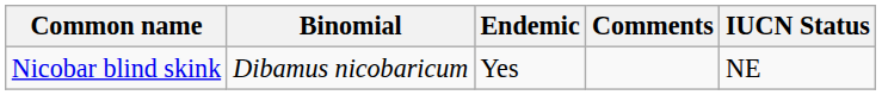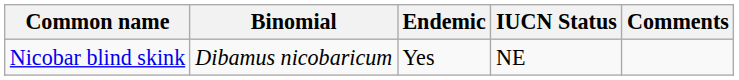 <table class="wikitable">
 <tr>
 <th>Common name</th>
 <th>Binomial</th>
 <th>Endemic</th>
+<th>IUCN Status</th>
 <th>Comments</th>
-<th>IUCN Status</th>
 </tr>
 <tr>
 <td><a href='#'>Nicobar blind skink</a></td>
 <td><em>Dibamus nicobaricum</em></td>
 <td>Yes</td>
+<td>NE</td>
 <td></td>
-<td>NE</td>
 </tr>
 </table>
